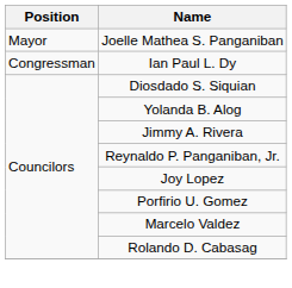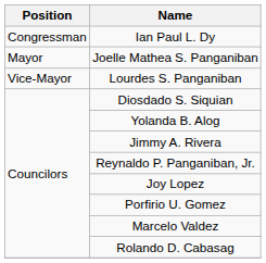 <table class="wikitable" style="line-height:1.20em; font-size:100%;">
 <tr>
 <th>Position</th>
 <th>Name</th>
 </tr>
 <tr>
+<td>Congressman</td>
+<td style="text-align:center;">Ian Paul L. Dy</td>
+</tr>
+<tr>
 <td>Mayor</td>
 <td style="text-align:center;">Joelle Mathea S. Panganiban</td>
 </tr>
 <tr>
-<td>Congressman</td>
-<td style="text-align:center;">Ian Paul L. Dy</td>
+<td>Vice-Mayor</td>
+<td style="text-align:center;">Lourdes S. Panganiban</td>
 </tr>
 <tr>
 <td rowspan=8>Councilors</td>
 <td style="text-align:center;">Diosdado S. Siquian</td>
 </tr>
 <tr>
 <td style="text-align:center;">Yolanda B. Alog</td>
 </tr>
 <tr>
 <td style="text-align:center;">Jimmy A. Rivera</td>
 </tr>
 <tr>
 <td style="text-align:center;">Reynaldo P. Panganiban, Jr.</td>
 </tr>
 <tr>
 <td style="text-align:center;">Joy Lopez</td>
 </tr>
 <tr>
 <td style="text-align:center;">Porfirio U. Gomez</td>
 </tr>
 <tr>
 <td style="text-align:center;">Marcelo Valdez</td>
 </tr>
 <tr>
 <td style="text-align:center;">Rolando D. Cabasag</td>
 </tr>
 <tr>
 </tr>
 </table>
